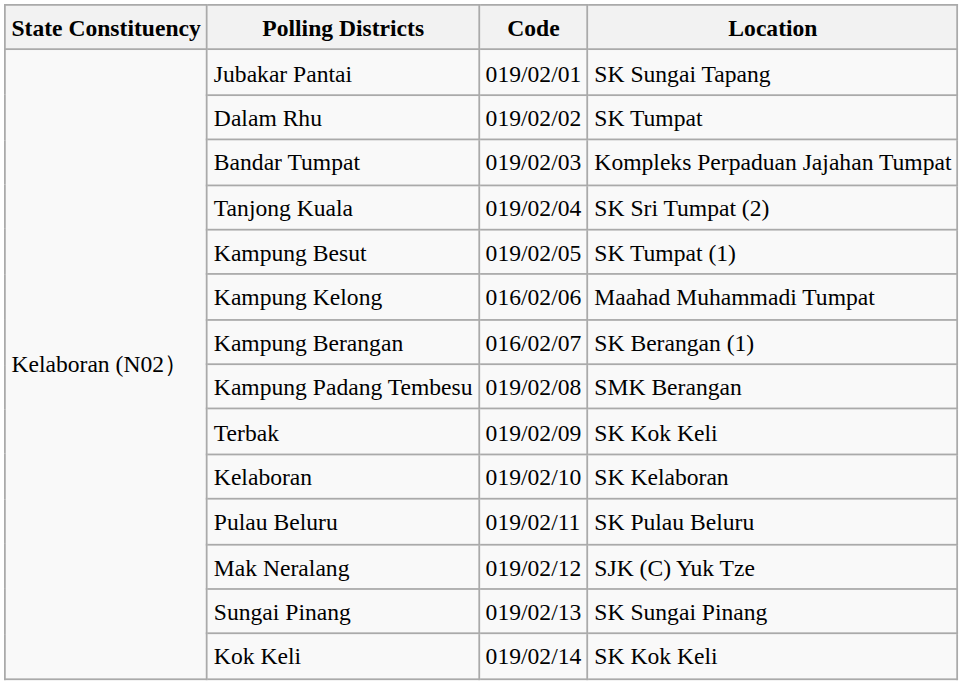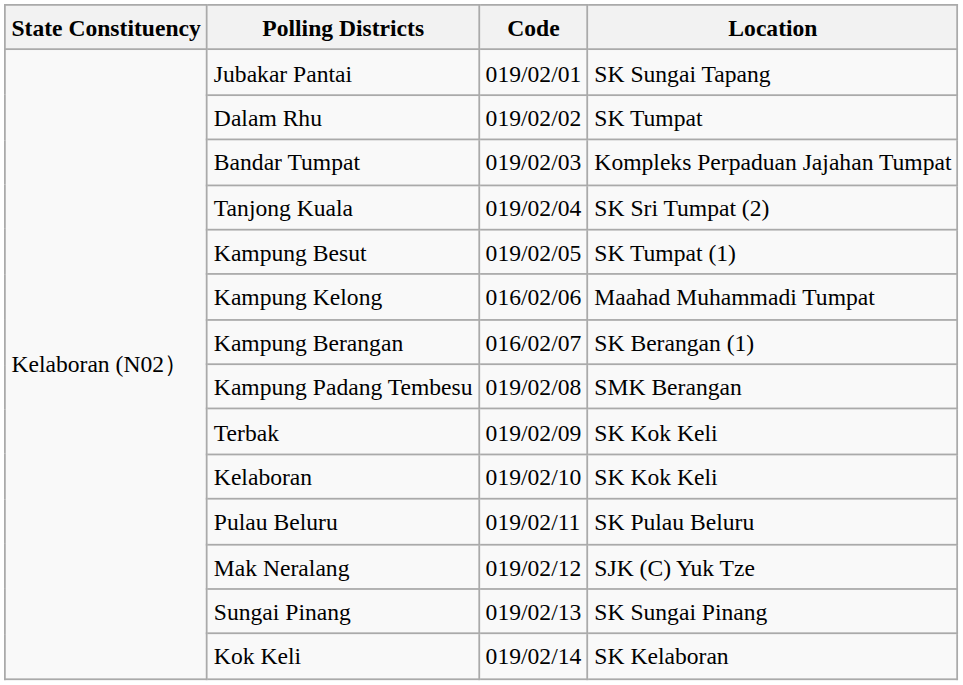 <table class="wikitable sortable mw-collapsible">
 <tr>
 <th><small>State Constituency</small></th>
 <th><small>Polling Districts</small></th>
 <th><small>Code</small></th>
 <th><small>Location</small></th>
 </tr>
 <tr>
 <td rowspan="14"><small>Kelaboran (N02）</small></td>
 <td><small>Jubakar Pantai</small></td>
 <td><small>019/02/01</small></td>
 <td><small>SK Sungai Tapang</small></td>
 </tr>
 <tr>
 <td><small>Dalam Rhu</small></td>
 <td><small>019/02/02</small></td>
 <td><small>SK Tumpat</small></td>
 </tr>
 <tr>
 <td><small>Bandar Tumpat</small></td>
 <td><small>019/02/03</small></td>
 <td><small>Kompleks Perpaduan Jajahan Tumpat</small></td>
 </tr>
 <tr>
 <td><small>Tanjong Kuala</small></td>
 <td><small>019/02/04</small></td>
 <td><small>SK Sri Tumpat (2)</small></td>
 </tr>
 <tr>
 <td><small>Kampung Besut</small></td>
 <td><small>019/02/05</small></td>
 <td><small>SK Tumpat (1)</small></td>
 </tr>
 <tr>
 <td><small>Kampung Kelong</small></td>
 <td><small>016/02/06</small></td>
 <td><small>Maahad Muhammadi Tumpat</small></td>
 </tr>
 <tr>
 <td><small>Kampung Berangan</small></td>
 <td><small>016/02/07</small></td>
 <td><small>SK Berangan (1)</small></td>
 </tr>
 <tr>
 <td><small>Kampung Padang Tembesu</small></td>
 <td><small>019/02/08</small></td>
 <td><small>SMK Berangan</small></td>
 </tr>
 <tr>
 <td><small>Terbak</small></td>
 <td><small>019/02/09</small></td>
 <td><small>SK Kok Keli</small></td>
 </tr>
 <tr>
 <td><small>Kelaboran</small></td>
 <td><small>019/02/10</small></td>
-<td><small>SK Kelaboran</small></td>
+<td><small>SK Kok Keli</small></td>
 </tr>
 <tr>
 <td><small>Pulau Beluru</small></td>
 <td><small>019/02/11</small></td>
 <td><small>SK Pulau Beluru</small></td>
 </tr>
 <tr>
 <td><small>Mak Neralang</small></td>
 <td><small>019/02/12</small></td>
 <td><small>SJK (C) Yuk Tze</small></td>
 </tr>
 <tr>
 <td><small>Sungai Pinang</small></td>
 <td><small>019/02/13</small></td>
 <td><small>SK Sungai Pinang</small></td>
 </tr>
 <tr>
 <td><small>Kok Keli</small></td>
 <td><small>019/02/14</small></td>
-<td><small>SK Kok Keli</small></td>
+<td><small>SK Kelaboran</small></td>
 </tr>
 </table>
